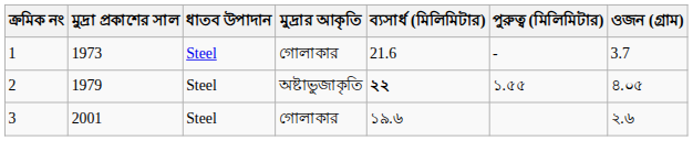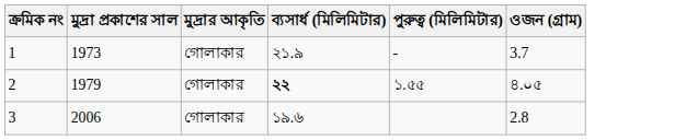 <table class="wikitable">
 <tr>
 <th>ক্রমিক নং</th>
 <th>মুদ্রা প্রকাশের সাল</th>
-<th>ধাতব উপাদান</th>
 <th>মুদ্রার আকৃতি</th>
 <th>ব্যসার্ধ (মিলিমিটার)</th>
 <th>পুরুত্ব (মিলিমিটার)</th>
 <th>ওজন (গ্রাম)</th>
 </tr>
 <tr>
 <td>1</td>
 <td>1973</td>
-<td><a href='#'>Steel</a></td>
 <td>গোলাকার</td>
-<td>21.6</td>
+<td>২১.৯</td>
 <td>-</td>
 <td>3.7</td>
 </tr>
 <tr>
 <td>2</td>
 <td>1979</td>
-<td>Steel</td>
-<td>অষ্টাভুজাকৃতি</td>
+<td>গোলাকার</td>
 <td><strong>২২</strong></td>
 <td>১.৫৫</td>
 <td>৪.০৫</td>
 </tr>
 <tr>
 <td>3</td>
-<td>2001</td>
-<td>Steel</td>
+<td>2006</td>
 <td>গোলাকার</td>
 <td>১৯.৬</td>
 <td></td>
-<td>২.৬</td>
+<td>2.8</td>
 </tr>
 </table>
